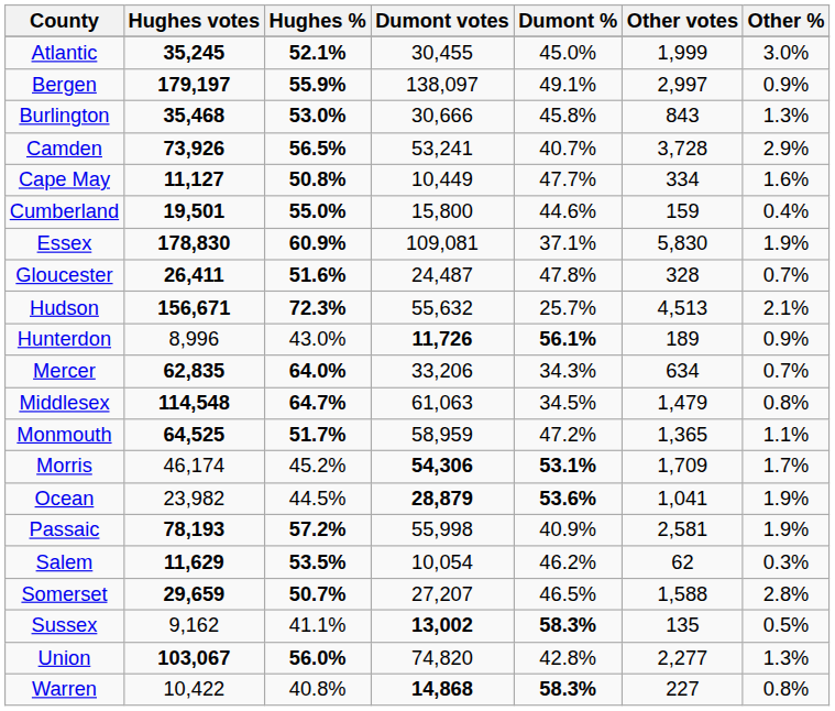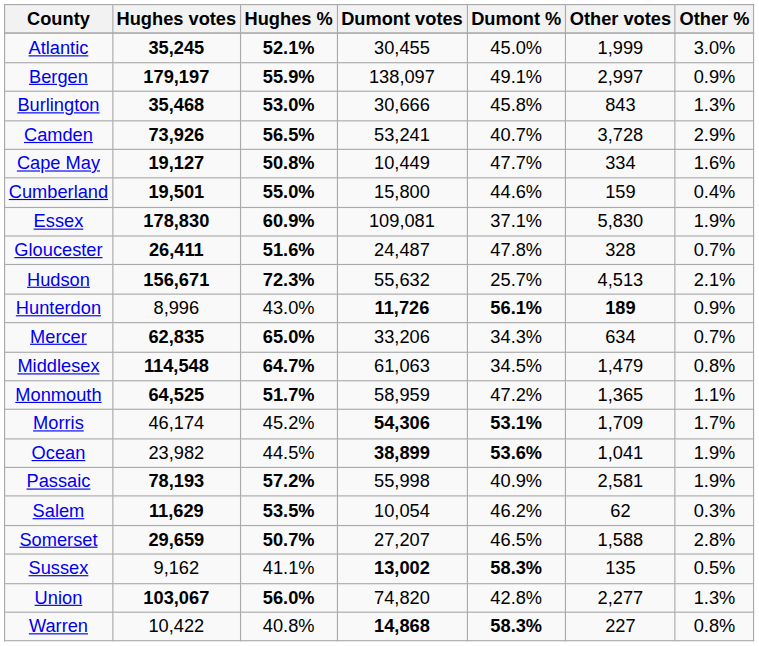 <table class="wikitable sortable" style="text-align:center">
 <tr>
 <th>County</th>
 <th>Hughes votes</th>
 <th>Hughes %</th>
 <th>Dumont votes</th>
 <th>Dumont %</th>
 <th>Other votes</th>
 <th>Other %</th>
 </tr>
 <tr>
 </tr>
 <tr>
 <td align="center" ><a href='#'>Atlantic</a></td>
 <td><strong>35,245</strong></td>
 <td><strong>52.1%</strong></td>
 <td>30,455</td>
 <td>45.0%</td>
 <td>1,999</td>
 <td>3.0%</td>
 </tr>
 <tr>
 <td align="center" ><a href='#'>Bergen</a></td>
 <td><strong>179,197</strong></td>
 <td><strong>55.9%</strong></td>
 <td>138,097</td>
 <td>49.1%</td>
 <td>2,997</td>
 <td>0.9%</td>
 </tr>
 <tr>
 <td align="center" ><a href='#'>Burlington</a></td>
 <td><strong>35,468</strong></td>
 <td><strong>53.0%</strong></td>
 <td>30,666</td>
 <td>45.8%</td>
 <td>843</td>
 <td>1.3%</td>
 </tr>
 <tr>
 <td align="center" ><a href='#'>Camden</a></td>
 <td><strong>73,926</strong></td>
 <td><strong>56.5%</strong></td>
 <td>53,241</td>
 <td>40.7%</td>
 <td>3,728</td>
 <td>2.9%</td>
 </tr>
 <tr>
 <td align="center" ><a href='#'>Cape May</a></td>
-<td><strong>11,127</strong></td>
+<td><strong>19,127</strong></td>
 <td><strong>50.8%</strong></td>
 <td>10,449</td>
 <td>47.7%</td>
 <td>334</td>
 <td>1.6%</td>
 </tr>
 <tr>
 <td align="center" ><a href='#'>Cumberland</a></td>
 <td><strong>19,501</strong></td>
 <td><strong>55.0%</strong></td>
 <td>15,800</td>
 <td>44.6%</td>
 <td>159</td>
 <td>0.4%</td>
 </tr>
 <tr>
 <td align="center" ><a href='#'>Essex</a></td>
 <td><strong>178,830</strong></td>
 <td><strong>60.9%</strong></td>
 <td>109,081</td>
 <td>37.1%</td>
 <td>5,830</td>
 <td>1.9%</td>
 </tr>
 <tr>
 <td align="center" ><a href='#'>Gloucester</a></td>
 <td><strong>26,411</strong></td>
 <td><strong>51.6%</strong></td>
 <td>24,487</td>
 <td>47.8%</td>
 <td>328</td>
 <td>0.7%</td>
 </tr>
 <tr>
 <td align="center" ><a href='#'>Hudson</a></td>
 <td><strong>156,671</strong></td>
 <td><strong>72.3%</strong></td>
 <td>55,632</td>
 <td>25.7%</td>
 <td>4,513</td>
 <td>2.1%</td>
 </tr>
 <tr>
 <td align="center" ><a href='#'>Hunterdon</a></td>
 <td>8,996</td>
 <td>43.0%</td>
 <td><strong>11,726</strong></td>
 <td><strong>56.1%</strong></td>
-<td>189</td>
+<td><strong>189</strong></td>
 <td>0.9%</td>
 </tr>
 <tr>
 <td align="center" ><a href='#'>Mercer</a></td>
 <td><strong>62,835</strong></td>
-<td><strong>64.0%</strong></td>
+<td><strong>65.0%</strong></td>
 <td>33,206</td>
 <td>34.3%</td>
 <td>634</td>
 <td>0.7%</td>
 </tr>
 <tr>
 <td align="center" ><a href='#'>Middlesex</a></td>
 <td><strong>114,548</strong></td>
 <td><strong>64.7%</strong></td>
 <td>61,063</td>
 <td>34.5%</td>
 <td>1,479</td>
 <td>0.8%</td>
 </tr>
 <tr>
 <td align="center" ><a href='#'>Monmouth</a></td>
 <td><strong>64,525</strong></td>
 <td><strong>51.7%</strong></td>
 <td>58,959</td>
 <td>47.2%</td>
 <td>1,365</td>
 <td>1.1%</td>
 </tr>
 <tr>
 <td align="center" ><a href='#'>Morris</a></td>
 <td>46,174</td>
 <td>45.2%</td>
 <td><strong>54,306</strong></td>
 <td><strong>53.1%</strong></td>
 <td>1,709</td>
 <td>1.7%</td>
 </tr>
 <tr>
 <td align="center" ><a href='#'>Ocean</a></td>
 <td>23,982</td>
 <td>44.5%</td>
-<td><strong>28,879</strong></td>
+<td><strong>38,899</strong></td>
 <td><strong>53.6%</strong></td>
 <td>1,041</td>
 <td>1.9%</td>
 </tr>
 <tr>
 <td align="center" ><a href='#'>Passaic</a></td>
 <td><strong>78,193</strong></td>
 <td><strong>57.2%</strong></td>
 <td>55,998</td>
 <td>40.9%</td>
 <td>2,581</td>
 <td>1.9%</td>
 </tr>
 <tr>
 <td align="center" ><a href='#'>Salem</a></td>
 <td><strong>11,629</strong></td>
 <td><strong>53.5%</strong></td>
 <td>10,054</td>
 <td>46.2%</td>
 <td>62</td>
 <td>0.3%</td>
 </tr>
 <tr>
 <td align="center" ><a href='#'>Somerset</a></td>
 <td><strong>29,659</strong></td>
 <td><strong>50.7%</strong></td>
 <td>27,207</td>
 <td>46.5%</td>
 <td>1,588</td>
 <td>2.8%</td>
 </tr>
 <tr>
 <td align="center" ><a href='#'>Sussex</a></td>
 <td>9,162</td>
 <td>41.1%</td>
 <td><strong>13,002</strong></td>
 <td><strong>58.3%</strong></td>
 <td>135</td>
 <td>0.5%</td>
 </tr>
 <tr>
 <td align="center" ><a href='#'>Union</a></td>
 <td><strong>103,067</strong></td>
 <td><strong>56.0%</strong></td>
 <td>74,820</td>
 <td>42.8%</td>
 <td>2,277</td>
 <td>1.3%</td>
 </tr>
 <tr>
 <td align="center" ><a href='#'>Warren</a></td>
 <td>10,422</td>
 <td>40.8%</td>
 <td><strong>14,868</strong></td>
 <td><strong>58.3%</strong></td>
 <td>227</td>
 <td>0.8%</td>
 </tr>
 </table>
